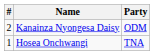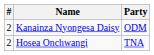 <table class="wikitable sortable">
 <tr>
 <th>#</th>
 <th>Name</th>
 <th>Party</th>
 </tr>
 <tr>
 <td>2</td>
 <td><a href='#'>Kanainza Nyongesa Daisy</a></td>
 <td><a href='#'>ODM</a></td>
 </tr>
 <tr>
-<td>1</td>
+<td>2</td>
 <td><a href='#'>Hosea Onchwangi</a></td>
 <td><a href='#'>TNA</a></td>
 </tr>
 </table>
